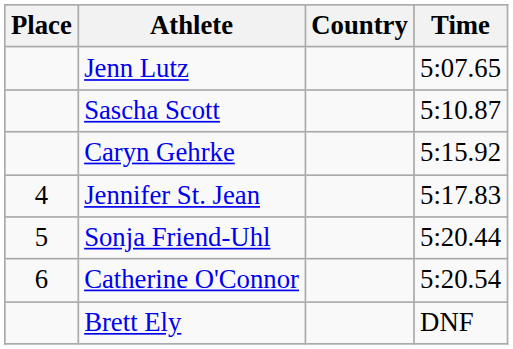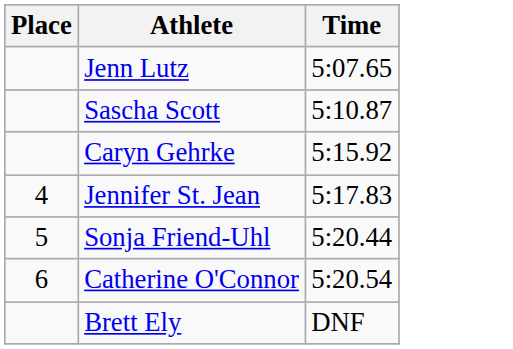 <table class="wikitable">
 <tr>
 <th>Place</th>
 <th>Athlete</th>
-<th>Country</th>
 <th>Time</th>
 </tr>
 <tr>
 <td align=center></td>
 <td><a href='#'>Jenn Lutz</a></td>
-<td></td>
 <td>5:07.65</td>
 </tr>
 <tr>
 <td align=center></td>
 <td><a href='#'>Sascha Scott</a></td>
-<td></td>
 <td>5:10.87</td>
 </tr>
 <tr>
 <td align=center></td>
 <td><a href='#'>Caryn Gehrke</a></td>
-<td></td>
 <td>5:15.92</td>
 </tr>
 <tr>
 <td align=center>4</td>
 <td><a href='#'>Jennifer St. Jean</a></td>
-<td></td>
 <td>5:17.83</td>
 </tr>
 <tr>
 <td align=center>5</td>
 <td><a href='#'>Sonja Friend-Uhl</a></td>
-<td></td>
 <td>5:20.44</td>
 </tr>
 <tr>
 <td align=center>6</td>
 <td><a href='#'>Catherine O'Connor</a></td>
-<td></td>
 <td>5:20.54</td>
 </tr>
 <tr>
 <td align=center></td>
 <td><a href='#'>Brett Ely</a></td>
-<td></td>
 <td>DNF</td>
 </tr>
 </table>
